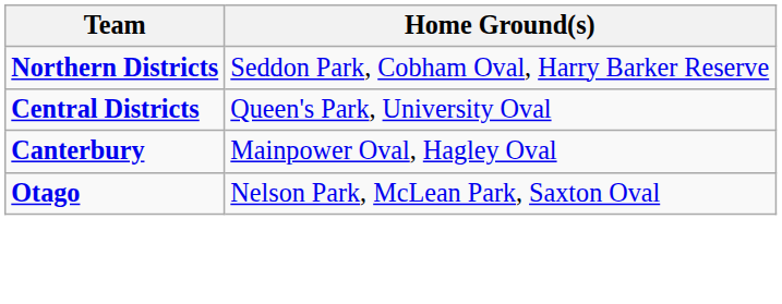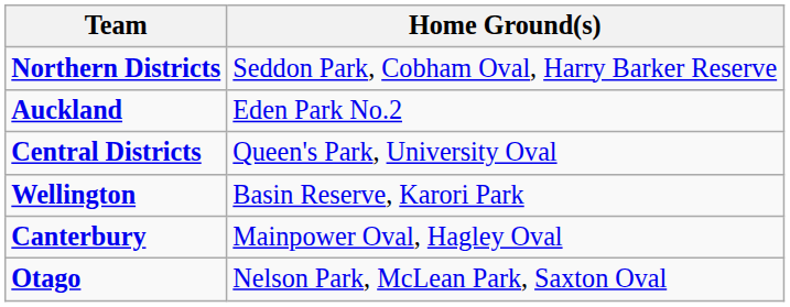 <table class="wikitable">
 <tr>
 <th><strong>Team</strong></th>
 <th><strong>Home Ground(s)</strong></th>
 </tr>
 <tr>
 <td><strong><a href='#'>Northern Districts</a></strong></td>
 <td><a href='#'>Seddon Park</a>, <a href='#'>Cobham Oval</a>, <a href='#'>Harry Barker Reserve</a></td>
 </tr>
 <tr>
+<td><strong><a href='#'>Auckland</a></strong></td>
+<td><a href='#'>Eden Park No.2</a></td>
+</tr>
+<tr>
 <td><strong><a href='#'>Central Districts</a></strong></td>
 <td><a href='#'>Queen's Park</a>, <a href='#'>University Oval</a></td>
+</tr>
+<tr>
+<td><strong><a href='#'>Wellington</a></strong></td>
+<td><a href='#'>Basin Reserve</a>, <a href='#'>Karori Park</a></td>
 </tr>
 <tr>
 <td><strong><a href='#'>Canterbury</a></strong></td>
 <td><a href='#'>Mainpower Oval</a>, <a href='#'>Hagley Oval</a></td>
 </tr>
 <tr>
 <td><strong><a href='#'>Otago</a></strong></td>
 <td><a href='#'>Nelson Park</a>, <a href='#'>McLean Park</a>, <a href='#'>Saxton Oval</a></td>
 </tr>
 </table>
